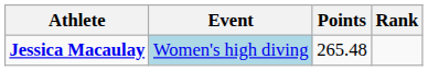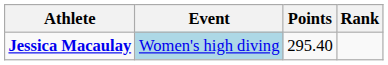 <table class=wikitable style="font-size:90%;">
 <tr>
 <th>Athlete</th>
 <th>Event</th>
 <th>Points</th>
 <th>Rank</th>
 </tr>
 <tr align=center>
 <td align=left><strong><a href='#'>Jessica Macaulay</a></strong></td>
 <td align=left style="background: lightblue;"><a href='#'>Women's high diving</a></td>
-<td>265.48</td>
+<td>295.40</td>
 <td></td>
 </tr>
 </table>
